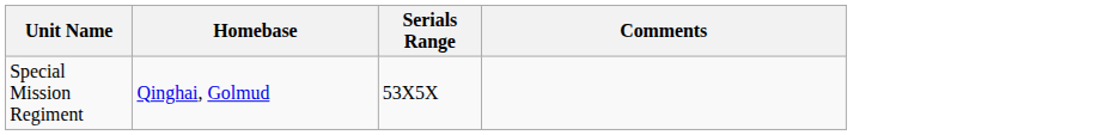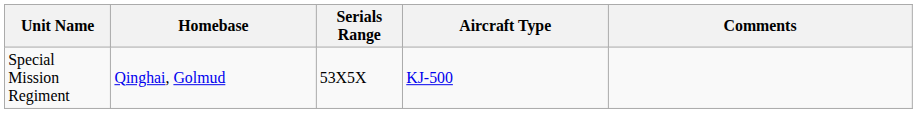 <table class="wikitable">
 <tr>
 <th scope="col" width="100">Unit Name</th>
 <th scope="col" width="200">Homebase</th>
 <th scope="col" width="80">Serials Range</th>
+<th scope="col" width="200">Aircraft Type</th>
 <th scope="col" width="300">Comments</th>
 </tr>
 <tr>
 <td>Special Mission Regiment</td>
 <td><a href='#'>Qinghai</a>, <a href='#'>Golmud</a></td>
 <td>53X5X</td>
+<td><a href='#'>KJ-500</a></td>
 <td></td>
 </tr>
 </table>
